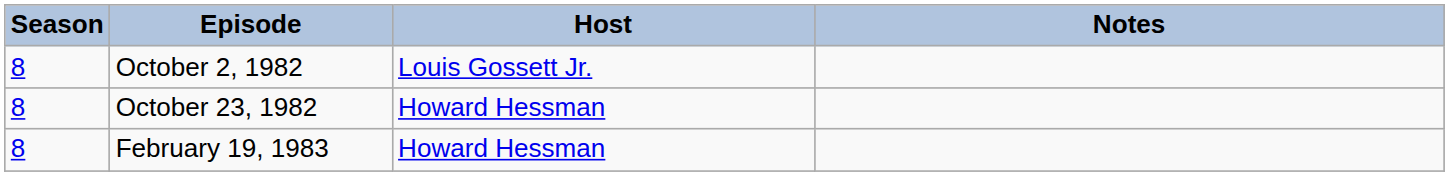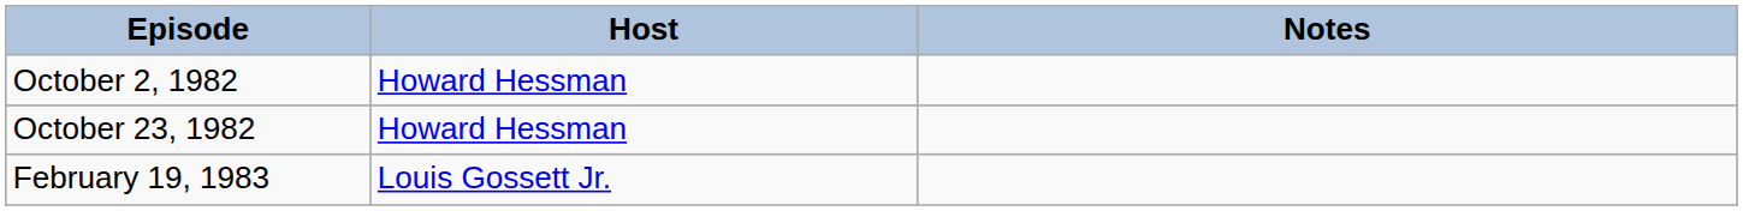 <table class="wikitable" style="width:100%;">
 <tr>
-<th style="background:#B0C4DE;" width="5%">Season</th>
 <th style="background:#B0C4DE;" width="20%">Episode</th>
 <th style="background:#B0C4DE;" width="30%">Host</th>
 <th style="background:#B0C4DE;" width="45%">Notes</th>
 </tr>
 <tr>
-<td><a href='#'>8</a></td>
 <td>October 2, 1982</td>
-<td><a href='#'>Louis Gossett Jr.</a></td>
+<td><a href='#'>Howard Hessman</a></td>
 <td></td>
 </tr>
 <tr>
-<td><a href='#'>8</a></td>
 <td>October 23, 1982</td>
 <td><a href='#'>Howard Hessman</a></td>
 <td></td>
 </tr>
 <tr>
-<td><a href='#'>8</a></td>
 <td>February 19, 1983</td>
-<td><a href='#'>Howard Hessman</a></td>
+<td><a href='#'>Louis Gossett Jr.</a></td>
 <td></td>
 </tr>
 </table>
